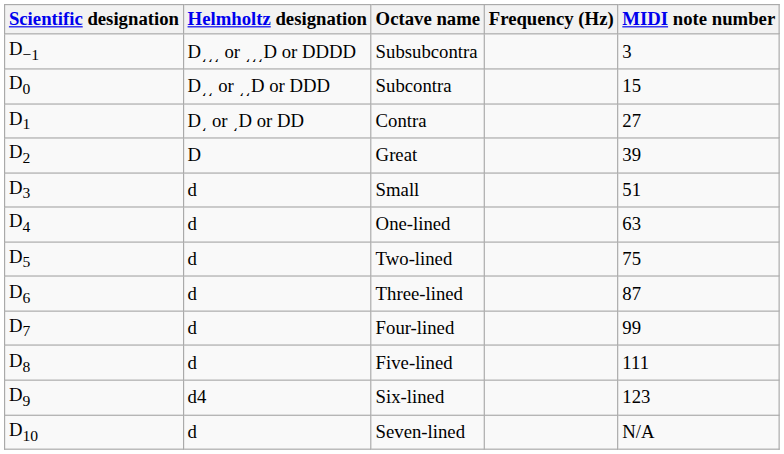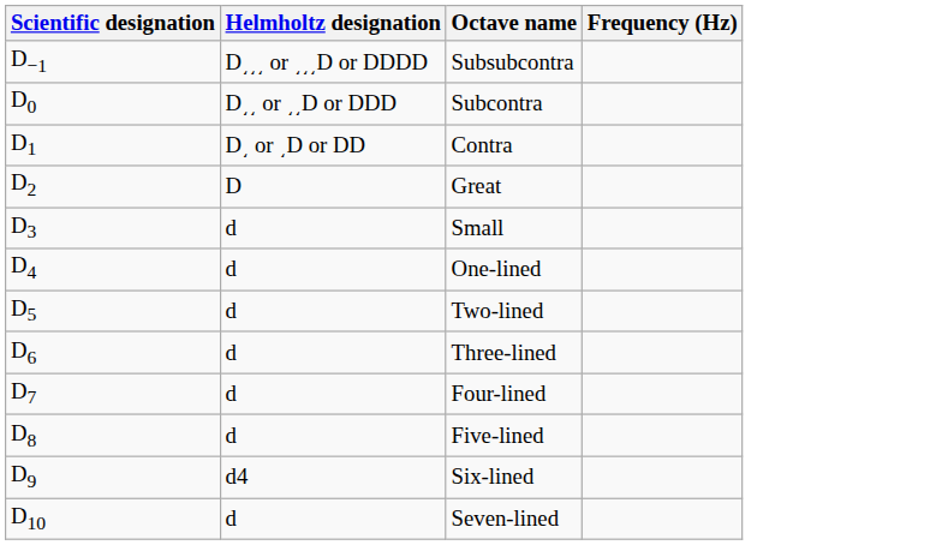 <table class="wikitable">
 <tr>
 <th><a href='#'>Scientific</a> designation</th>
 <th><a href='#'>Helmholtz</a> designation</th>
 <th>Octave name</th>
 <th>Frequency (Hz)</th>
-<th><a href='#'>MIDI</a> note  number</th>
 </tr>
 <tr>
 <td>D<sub>−1</sub></td>
 <td>D͵͵͵ or ͵͵͵D  or DDDD</td>
 <td>Subsubcontra</td>
 <td align="right"></td>
-<td>3</td>
 </tr>
 <tr>
 <td>D<sub>0</sub></td>
 <td>D͵͵ or ͵͵D or DDD</td>
 <td>Subcontra</td>
 <td align="right"></td>
-<td>15</td>
 </tr>
 <tr>
 <td>D<sub>1</sub></td>
 <td>D͵ or ͵D or DD</td>
 <td>Contra</td>
 <td align="right"></td>
-<td>27</td>
 </tr>
 <tr>
 <td>D<sub>2</sub></td>
 <td>D</td>
 <td>Great</td>
 <td align="right"></td>
-<td>39</td>
 </tr>
 <tr>
 <td>D<sub>3</sub></td>
 <td>d</td>
 <td>Small</td>
 <td align="right"></td>
-<td>51</td>
 </tr>
 <tr>
 <td>D<sub>4</sub></td>
 <td>d</td>
 <td>One-lined</td>
 <td align="right"></td>
-<td>63</td>
 </tr>
 <tr>
 <td>D<sub>5</sub></td>
 <td>d</td>
 <td>Two-lined</td>
 <td align="right"></td>
-<td>75</td>
 </tr>
 <tr>
 <td>D<sub>6</sub></td>
 <td>d</td>
 <td>Three-lined</td>
 <td align="right"></td>
-<td>87</td>
 </tr>
 <tr>
 <td>D<sub>7</sub></td>
 <td>d</td>
 <td>Four-lined</td>
 <td align="right"></td>
-<td>99</td>
 </tr>
 <tr>
 <td>D<sub>8</sub></td>
 <td>d</td>
 <td>Five-lined</td>
 <td align="right"></td>
-<td>111</td>
 </tr>
 <tr>
 <td>D<sub>9</sub></td>
 <td>d4</td>
 <td>Six-lined</td>
 <td align="right"></td>
-<td>123</td>
 </tr>
 <tr>
 <td>D<sub>10</sub></td>
 <td>d</td>
 <td>Seven-lined</td>
 <td align="right"></td>
-<td>N/A</td>
 </tr>
 </table>
